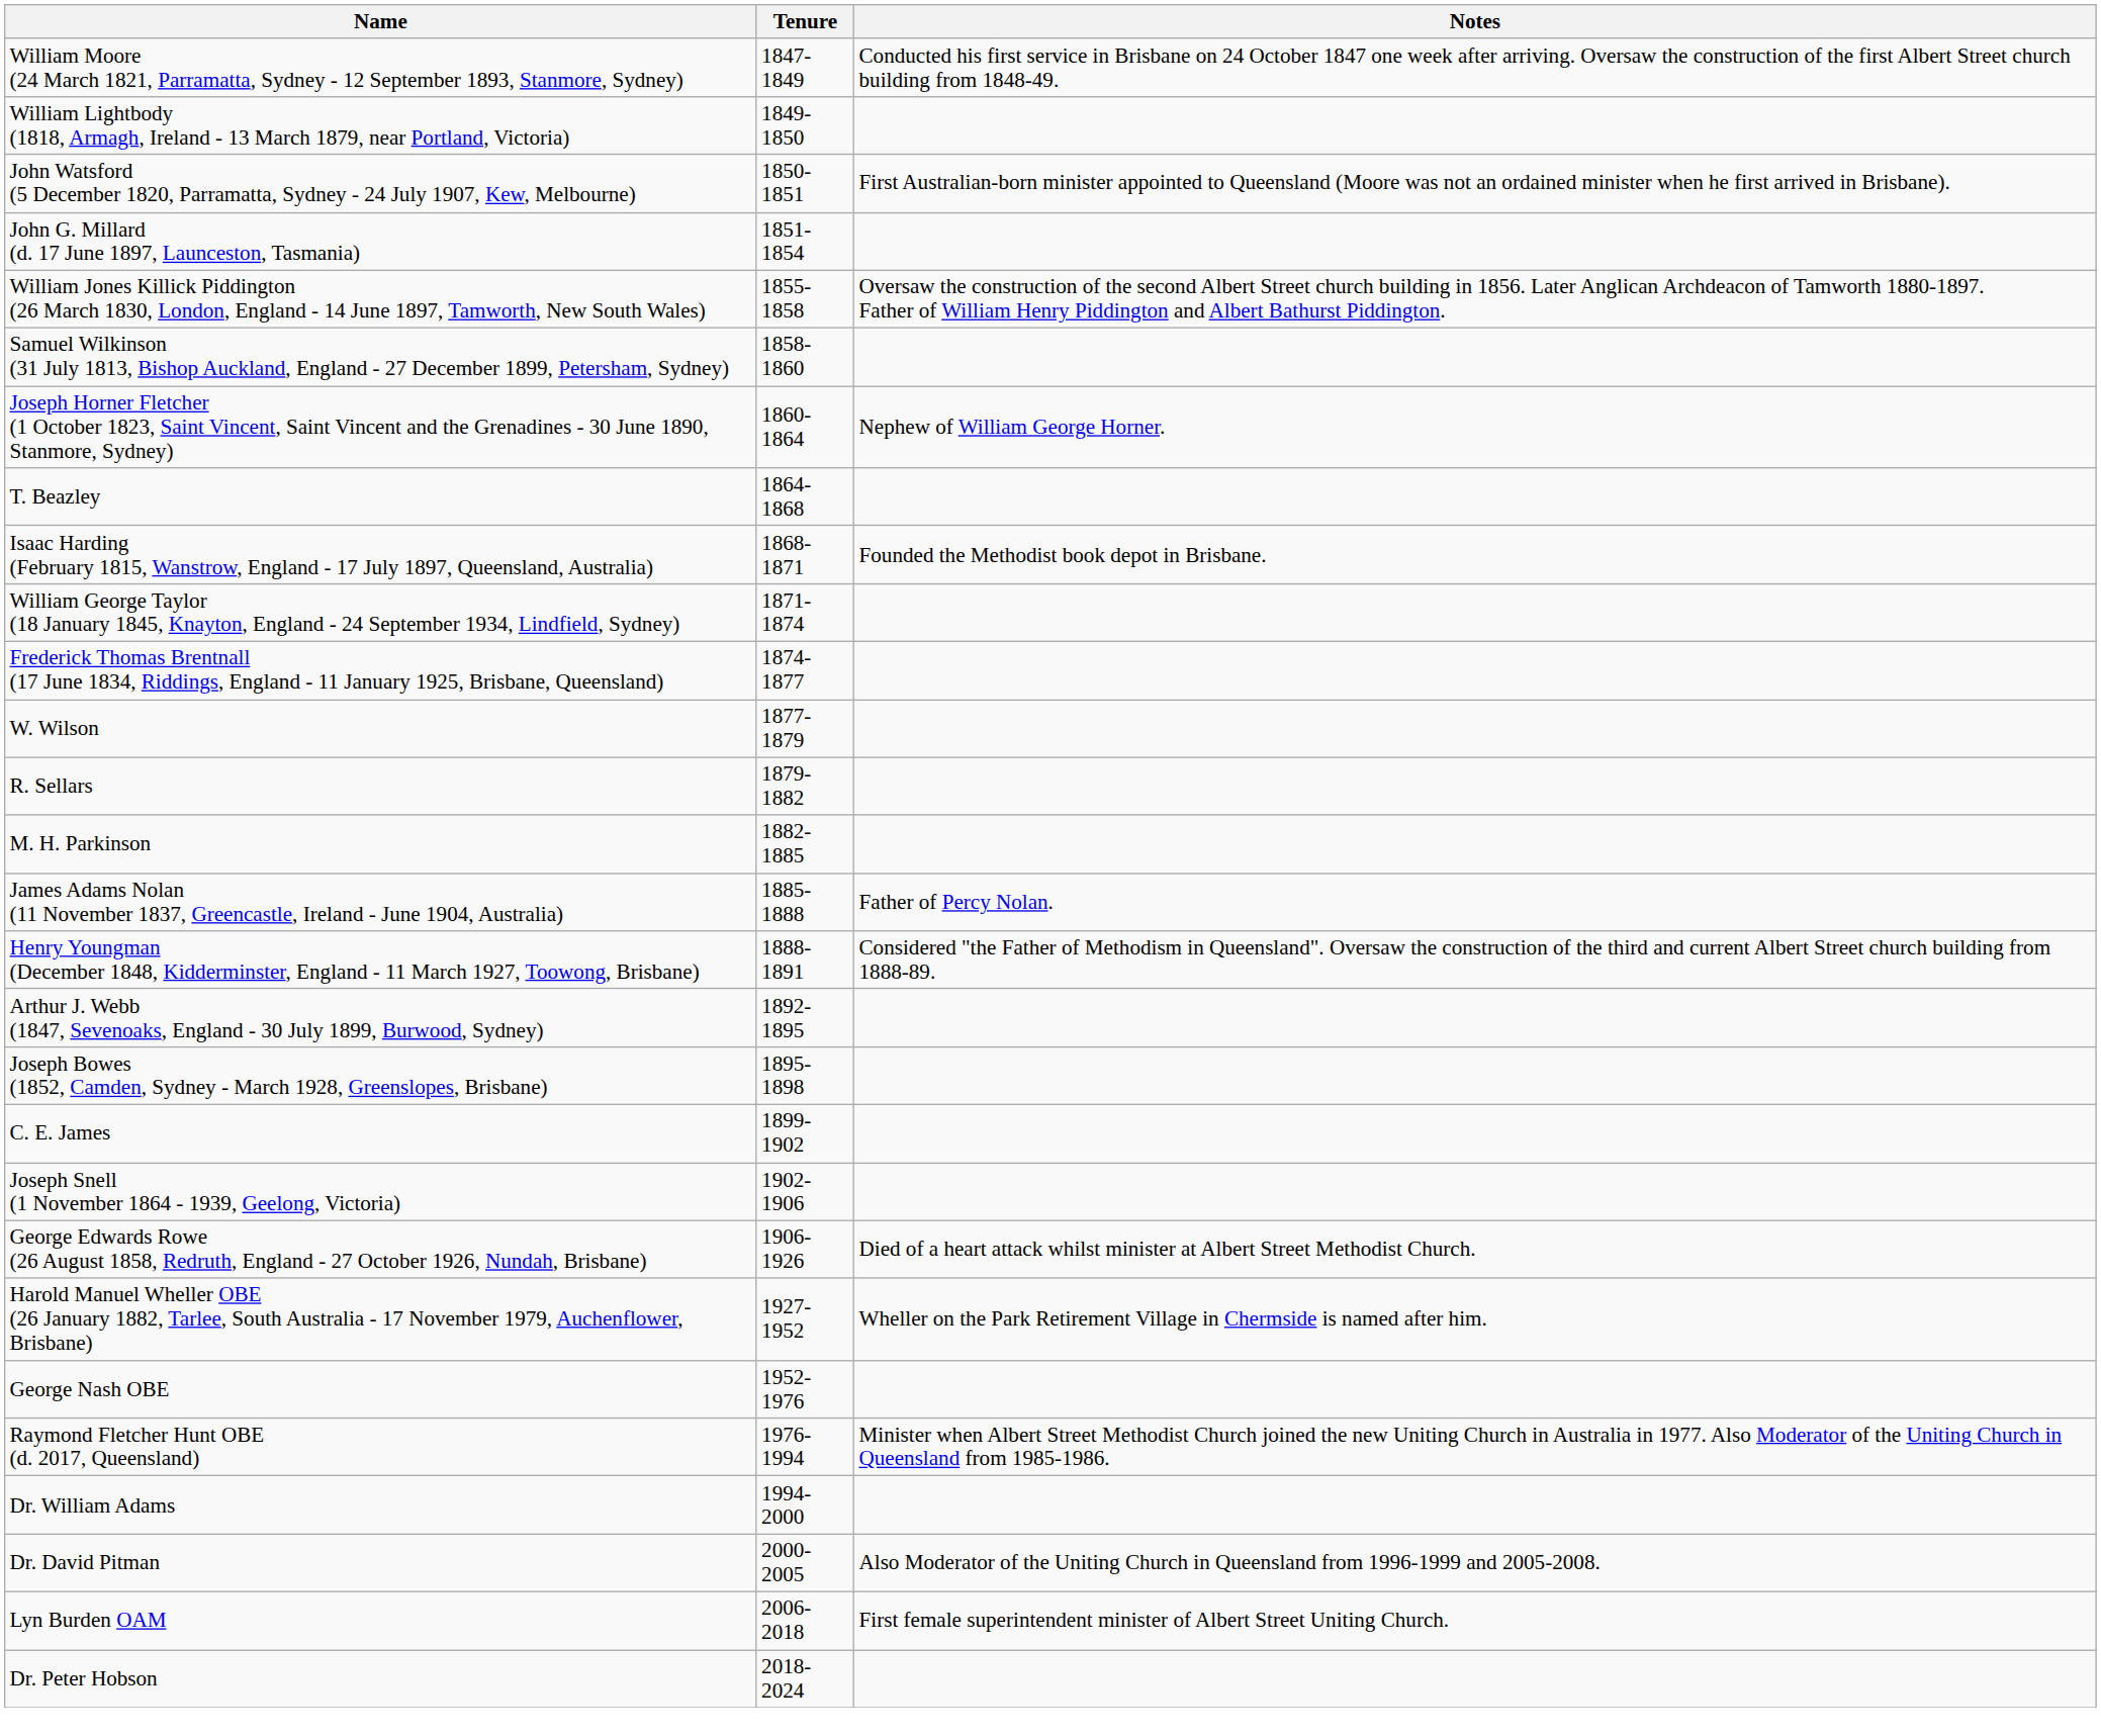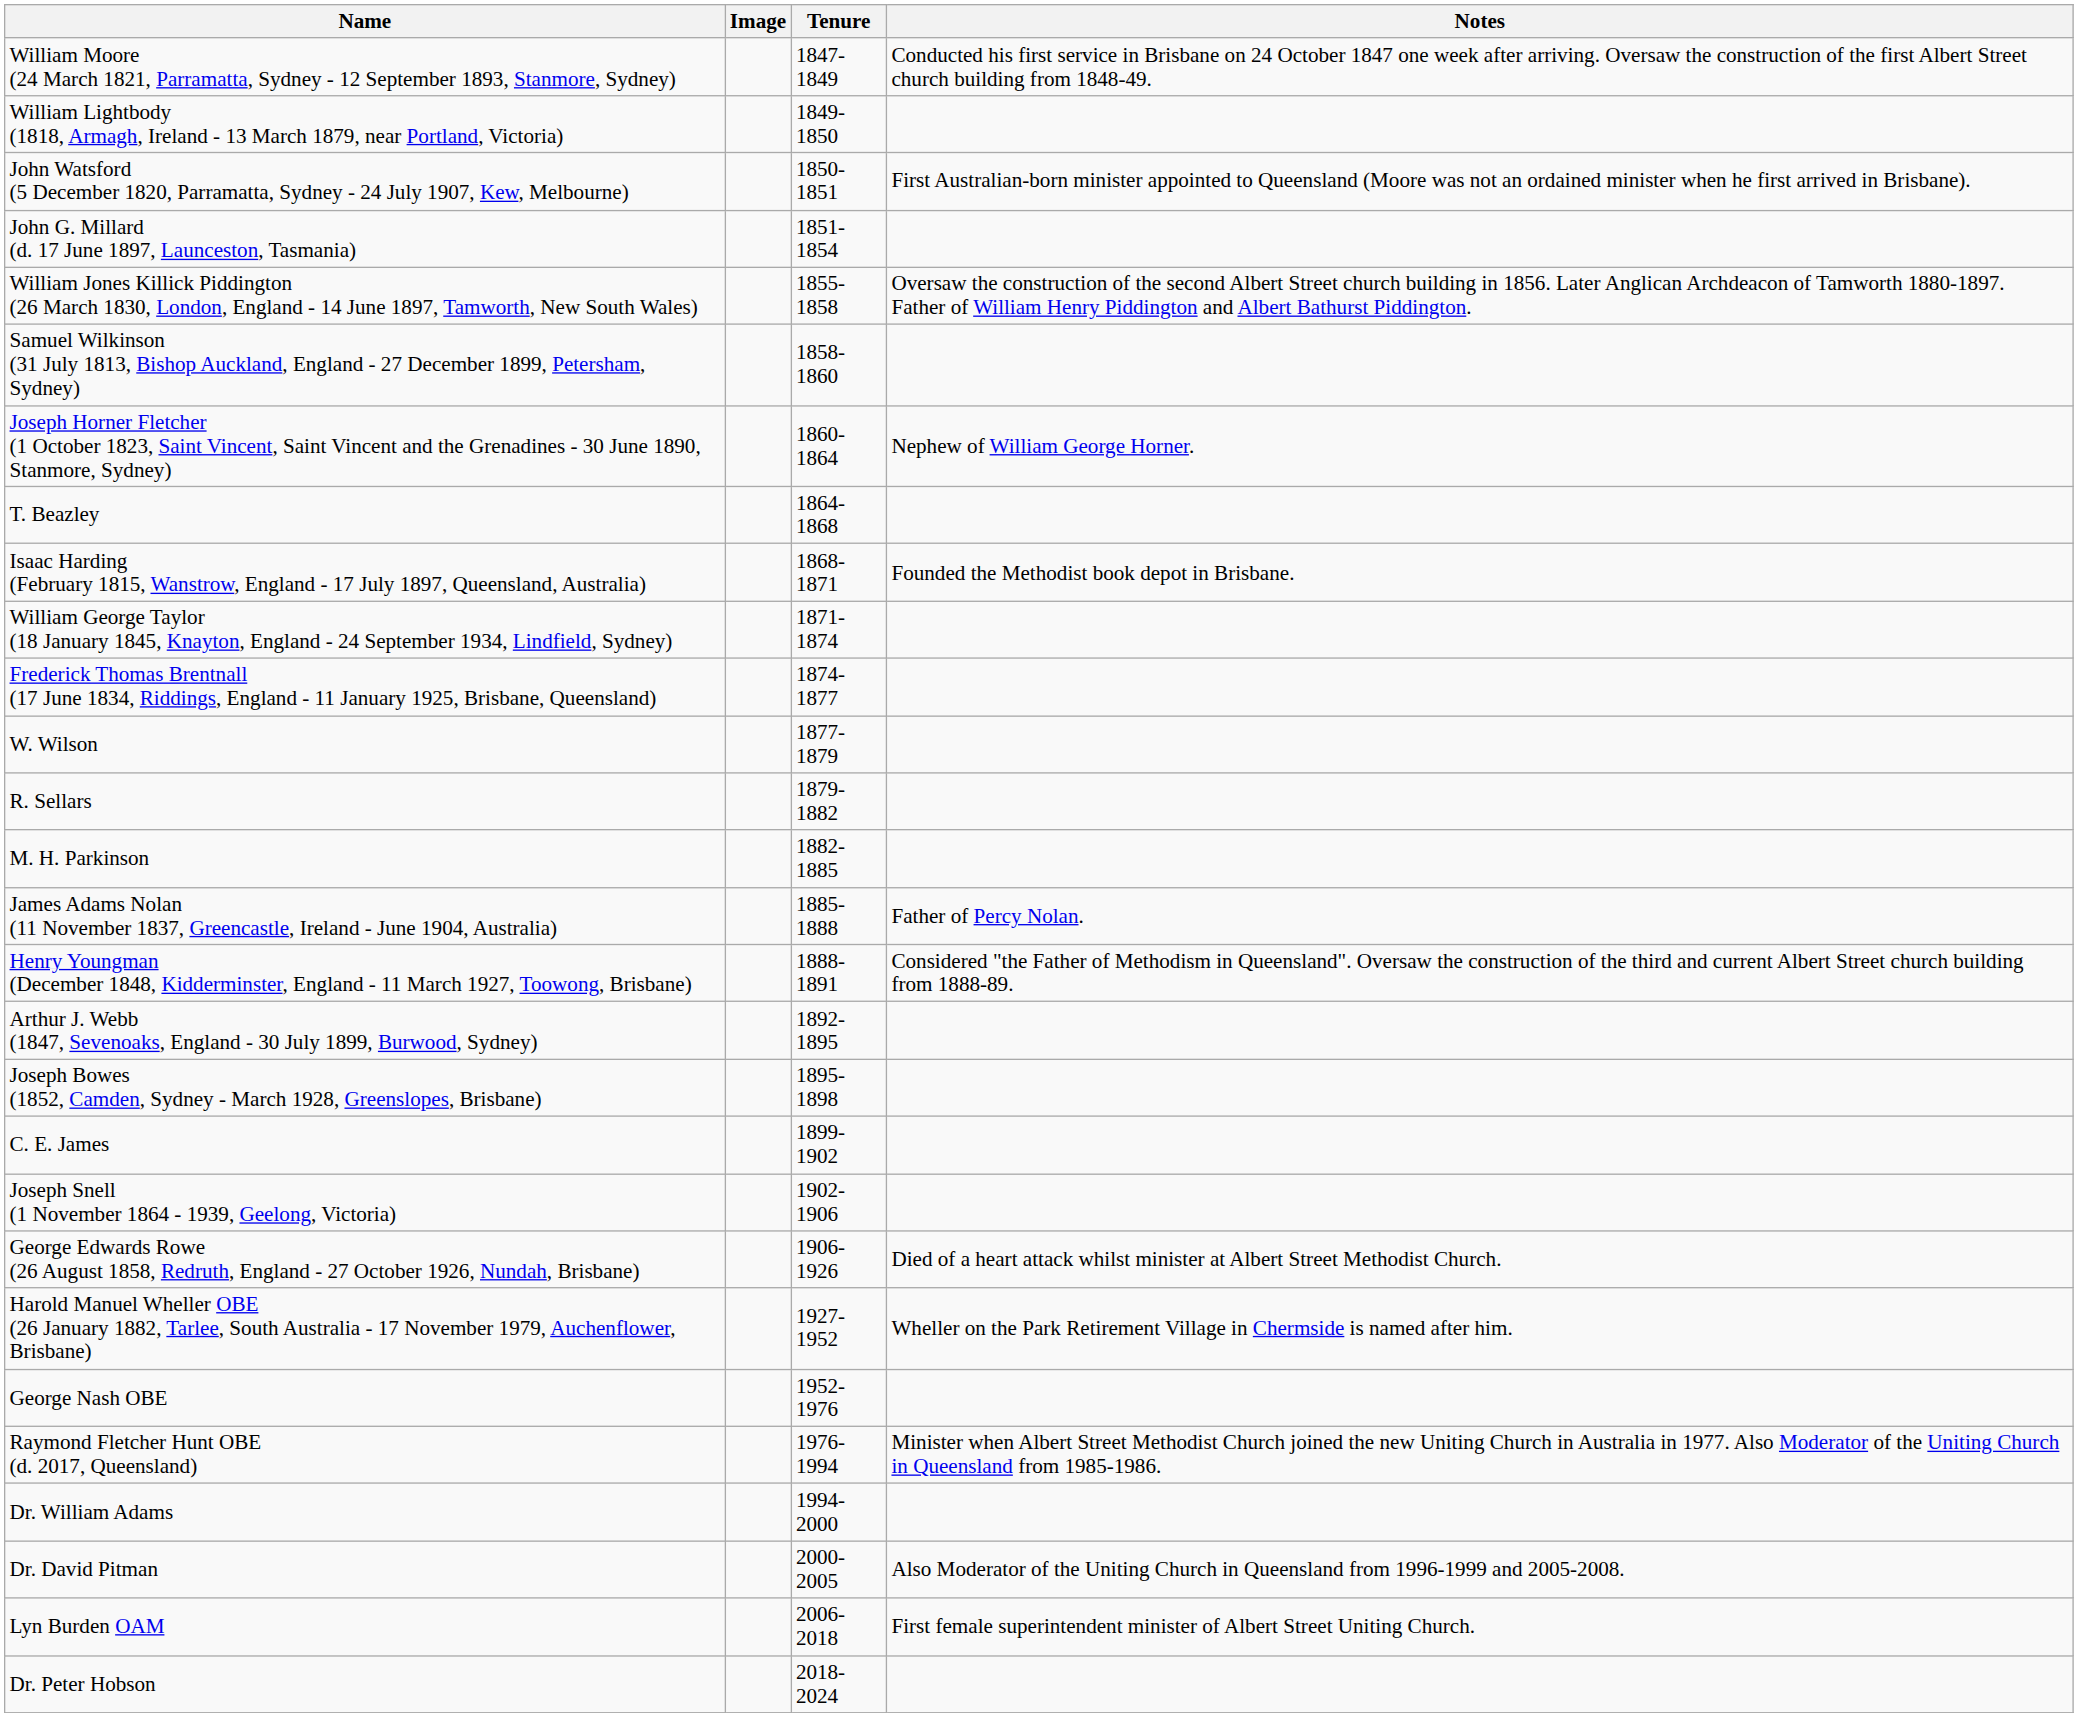 <table class="wikitable">
 <tr>
 <th>Name</th>
+<th>Image</th>
 <th>Tenure</th>
 <th>Notes</th>
 </tr>
 <tr>
 <td>William Moore<br>(24 March 1821, <a href='#'>Parramatta</a>, Sydney - 12 September 1893, <a href='#'>Stanmore</a>, Sydney) </td>
+<td></td>
 <td>1847-1849</td>
 <td>Conducted his first service in Brisbane on 24 October 1847 one week after arriving. Oversaw the construction of the first Albert Street church building from 1848-49.</td>
 </tr>
 <tr>
 <td>William Lightbody<br>(1818, <a href='#'>Armagh</a>, Ireland - 13 March 1879, near <a href='#'>Portland</a>, Victoria) </td>
+<td></td>
 <td>1849-1850</td>
 <td></td>
 </tr>
 <tr>
 <td>John Watsford<br>(5 December 1820, Parramatta, Sydney - 24 July 1907, <a href='#'>Kew</a>, Melbourne) </td>
+<td></td>
 <td>1850-1851</td>
 <td>First Australian-born minister appointed to Queensland (Moore was not an ordained minister when he first arrived in Brisbane).</td>
 </tr>
 <tr>
 <td>John G. Millard<br>(d. 17 June 1897, <a href='#'>Launceston</a>, Tasmania) </td>
+<td></td>
 <td>1851-1854</td>
 <td></td>
 </tr>
 <tr>
 <td>William Jones Killick Piddington<br>(26 March 1830, <a href='#'>London</a>, England - 14 June 1897, <a href='#'>Tamworth</a>, New South Wales)</td>
+<td></td>
 <td>1855-1858</td>
 <td>Oversaw the construction of the second Albert Street church building in 1856. Later Anglican Archdeacon of Tamworth 1880-1897.<br>Father of <a href='#'>William Henry Piddington</a> and <a href='#'>Albert Bathurst Piddington</a>.</td>
 </tr>
 <tr>
 <td>Samuel Wilkinson<br>(31 July 1813, <a href='#'>Bishop Auckland</a>, England - 27 December 1899, <a href='#'>Petersham</a>, Sydney) </td>
+<td></td>
 <td>1858-1860</td>
 <td></td>
 </tr>
 <tr>
 <td><a href='#'>Joseph Horner Fletcher</a><br>(1 October 1823, <a href='#'>Saint Vincent</a>, Saint Vincent and the Grenadines - 30 June 1890, Stanmore, Sydney) </td>
+<td></td>
 <td>1860-1864</td>
 <td>Nephew of <a href='#'>William George Horner</a>.</td>
 </tr>
 <tr>
 <td>T. Beazley</td>
+<td></td>
 <td>1864-1868</td>
 <td></td>
 </tr>
 <tr>
 <td>Isaac Harding<br>(February 1815, <a href='#'>Wanstrow</a>, England - 17 July 1897, Queensland, Australia) </td>
+<td></td>
 <td>1868-1871</td>
 <td>Founded the Methodist book depot in Brisbane.</td>
 </tr>
 <tr>
 <td>William George Taylor<br>(18 January 1845, <a href='#'>Knayton</a>, England - 24 September 1934, <a href='#'>Lindfield</a>, Sydney) </td>
+<td></td>
 <td>1871-1874</td>
 <td></td>
 </tr>
 <tr>
 <td><a href='#'>Frederick Thomas Brentnall</a><br>(17 June 1834, <a href='#'>Riddings</a>, England - 11 January 1925, Brisbane, Queensland) </td>
+<td></td>
 <td>1874-1877</td>
 <td></td>
 </tr>
 <tr>
 <td>W. Wilson</td>
+<td></td>
 <td>1877-1879</td>
 <td></td>
 </tr>
 <tr>
 <td>R. Sellars</td>
+<td></td>
 <td>1879-1882</td>
 <td></td>
 </tr>
 <tr>
 <td>M. H. Parkinson</td>
+<td></td>
 <td>1882-1885</td>
 <td></td>
 </tr>
 <tr>
 <td>James Adams Nolan<br>(11 November 1837, <a href='#'>Greencastle</a>, Ireland - June 1904, Australia) </td>
+<td></td>
 <td>1885-1888</td>
 <td>Father of <a href='#'>Percy Nolan</a>.</td>
 </tr>
 <tr>
 <td><a href='#'>Henry Youngman</a><br>(December 1848, <a href='#'>Kidderminster</a>, England - 11 March 1927, <a href='#'>Toowong</a>, Brisbane) </td>
+<td></td>
 <td>1888-1891</td>
 <td>Considered "the Father of Methodism in Queensland". Oversaw the construction of the third and current Albert Street church building from 1888-89.</td>
 </tr>
 <tr>
 <td>Arthur J. Webb<br>(1847, <a href='#'>Sevenoaks</a>, England - 30 July 1899, <a href='#'>Burwood</a>, Sydney)</td>
+<td></td>
 <td>1892-1895</td>
 <td></td>
 </tr>
 <tr>
 <td>Joseph Bowes<br>(1852, <a href='#'>Camden</a>, Sydney - March 1928, <a href='#'>Greenslopes</a>, Brisbane)</td>
+<td></td>
 <td>1895-1898</td>
 <td></td>
 </tr>
 <tr>
 <td>C. E. James</td>
+<td></td>
 <td>1899-1902</td>
 <td></td>
 </tr>
 <tr>
 <td>Joseph Snell<br>(1 November 1864 - 1939, <a href='#'>Geelong</a>, Victoria)</td>
+<td></td>
 <td>1902-1906</td>
 <td></td>
 </tr>
 <tr>
 <td>George Edwards Rowe<br>(26 August 1858, <a href='#'>Redruth</a>, England - 27 October 1926, <a href='#'>Nundah</a>, Brisbane)</td>
+<td></td>
 <td>1906-1926</td>
 <td>Died of a heart attack whilst minister at Albert Street Methodist Church.</td>
 </tr>
 <tr>
 <td>Harold Manuel Wheller <a href='#'>OBE</a><br>(26 January 1882, <a href='#'>Tarlee</a>, South Australia - 17 November 1979, <a href='#'>Auchenflower</a>, Brisbane) </td>
+<td></td>
 <td>1927-1952</td>
 <td>Wheller on the Park Retirement Village in <a href='#'>Chermside</a> is named after him.</td>
 </tr>
 <tr>
 <td>George Nash OBE</td>
+<td></td>
 <td>1952-1976</td>
 <td></td>
 </tr>
 <tr>
 <td>Raymond Fletcher Hunt OBE<br>(d. 2017, Queensland)</td>
+<td></td>
 <td>1976-1994</td>
 <td>Minister when Albert Street Methodist Church joined the new Uniting Church in Australia in 1977. Also <a href='#'>Moderator</a> of the <a href='#'>Uniting Church in Queensland</a> from 1985-1986.</td>
 </tr>
 <tr>
 <td>Dr. William Adams</td>
+<td></td>
 <td>1994-2000</td>
 <td></td>
 </tr>
 <tr>
 <td>Dr. David Pitman</td>
+<td></td>
 <td>2000-2005</td>
 <td>Also Moderator of the Uniting Church in Queensland from 1996-1999 and 2005-2008.</td>
 </tr>
 <tr>
 <td>Lyn Burden <a href='#'>OAM</a></td>
+<td></td>
 <td>2006-2018</td>
 <td>First female superintendent minister of Albert Street Uniting Church.</td>
 </tr>
 <tr>
 <td>Dr. Peter Hobson</td>
+<td></td>
 <td>2018-2024</td>
 <td></td>
 </tr>
 </table>
